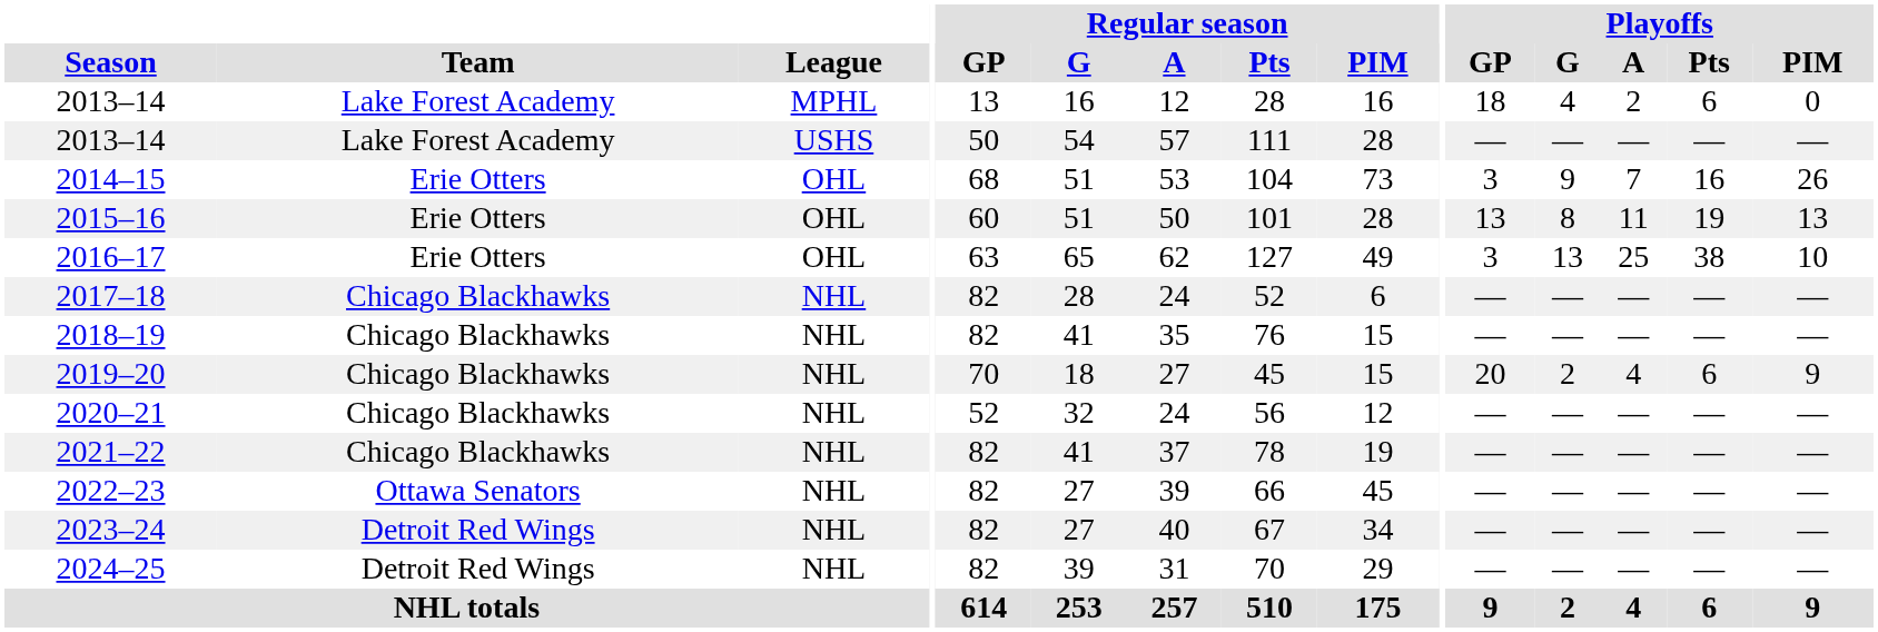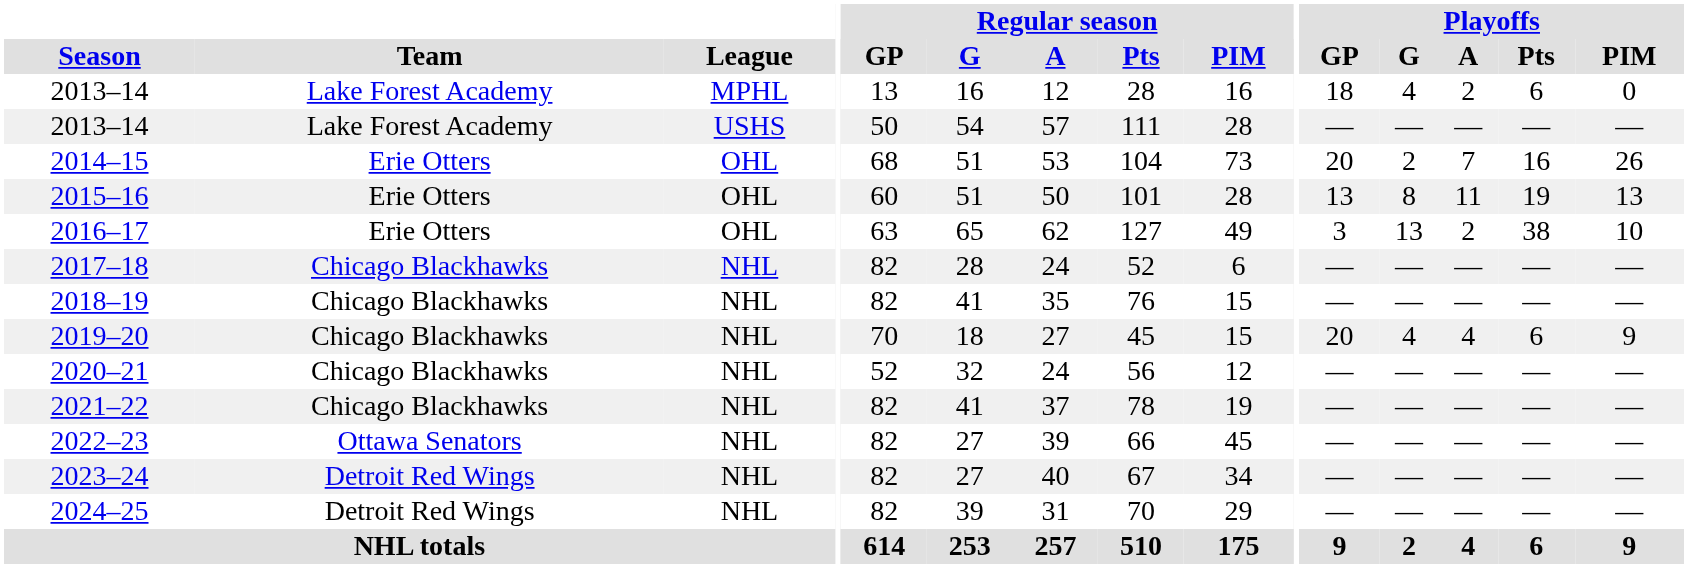 <table border="0" cellpadding="1" cellspacing="0" style="text-align:center; width:60em">
 <tr bgcolor="#e0e0e0">
 <th colspan="3" bgcolor="#ffffff"></th>
 <th rowspan="101" bgcolor="#ffffff"></th>
 <th colspan="5"><a href='#'>Regular season</a></th>
 <th rowspan="101" bgcolor="#ffffff"></th>
 <th colspan="5"><a href='#'>Playoffs</a></th>
 </tr>
 <tr bgcolor="#e0e0e0">
 <th><a href='#'>Season</a></th>
 <th>Team</th>
 <th>League</th>
 <th>GP</th>
 <th><a href='#'>G</a></th>
 <th><a href='#'>A</a></th>
 <th><a href='#'>Pts</a></th>
 <th><a href='#'>PIM</a></th>
 <th>GP</th>
 <th>G</th>
 <th>A</th>
 <th>Pts</th>
 <th>PIM</th>
 </tr>
 <tr>
 <td>2013–14</td>
 <td><a href='#'>Lake Forest Academy</a></td>
 <td><a href='#'>MPHL</a></td>
 <td>13</td>
 <td>16</td>
 <td>12</td>
 <td>28</td>
 <td>16</td>
 <td>18</td>
 <td>4</td>
 <td>2</td>
 <td>6</td>
 <td>0</td>
 </tr>
 <tr bgcolor="#f0f0f0">
 <td>2013–14</td>
 <td>Lake Forest Academy</td>
 <td><a href='#'>USHS</a></td>
 <td>50</td>
 <td>54</td>
 <td>57</td>
 <td>111</td>
 <td>28</td>
 <td>—</td>
 <td>—</td>
 <td>—</td>
 <td>—</td>
 <td>—</td>
 </tr>
 <tr>
 <td><a href='#'>2014–15</a></td>
 <td><a href='#'>Erie Otters</a></td>
 <td><a href='#'>OHL</a></td>
 <td>68</td>
 <td>51</td>
 <td>53</td>
 <td>104</td>
 <td>73</td>
-<td>3</td>
-<td>9</td>
+<td>20</td>
+<td>2</td>
 <td>7</td>
 <td>16</td>
 <td>26</td>
 </tr>
 <tr bgcolor="#f0f0f0">
 <td><a href='#'>2015–16</a></td>
 <td>Erie Otters</td>
 <td>OHL</td>
 <td>60</td>
 <td>51</td>
 <td>50</td>
 <td>101</td>
 <td>28</td>
 <td>13</td>
 <td>8</td>
 <td>11</td>
 <td>19</td>
 <td>13</td>
 </tr>
 <tr>
 <td><a href='#'>2016–17</a></td>
 <td>Erie Otters</td>
 <td>OHL</td>
 <td>63</td>
 <td>65</td>
 <td>62</td>
 <td>127</td>
 <td>49</td>
 <td>3</td>
 <td>13</td>
-<td>25</td>
+<td>2</td>
 <td>38</td>
 <td>10</td>
 </tr>
 <tr bgcolor="#f0f0f0">
 <td><a href='#'>2017–18</a></td>
 <td><a href='#'>Chicago Blackhawks</a></td>
 <td><a href='#'>NHL</a></td>
 <td>82</td>
 <td>28</td>
 <td>24</td>
 <td>52</td>
 <td>6</td>
 <td>—</td>
 <td>—</td>
 <td>—</td>
 <td>—</td>
 <td>—</td>
 </tr>
 <tr>
 <td><a href='#'>2018–19</a></td>
 <td>Chicago Blackhawks</td>
 <td>NHL</td>
 <td>82</td>
 <td>41</td>
 <td>35</td>
 <td>76</td>
 <td>15</td>
 <td>—</td>
 <td>—</td>
 <td>—</td>
 <td>—</td>
 <td>—</td>
 </tr>
 <tr bgcolor="#f0f0f0">
 <td><a href='#'>2019–20</a></td>
 <td>Chicago Blackhawks</td>
 <td>NHL</td>
 <td>70</td>
 <td>18</td>
 <td>27</td>
 <td>45</td>
 <td>15</td>
 <td>20</td>
-<td>2</td>
+<td>4</td>
 <td>4</td>
 <td>6</td>
 <td>9</td>
 </tr>
 <tr>
 <td><a href='#'>2020–21</a></td>
 <td>Chicago Blackhawks</td>
 <td>NHL</td>
 <td>52</td>
 <td>32</td>
 <td>24</td>
 <td>56</td>
 <td>12</td>
 <td>—</td>
 <td>—</td>
 <td>—</td>
 <td>—</td>
 <td>—</td>
 </tr>
 <tr bgcolor="#f0f0f0">
 <td><a href='#'>2021–22</a></td>
 <td>Chicago Blackhawks</td>
 <td>NHL</td>
 <td>82</td>
 <td>41</td>
 <td>37</td>
 <td>78</td>
 <td>19</td>
 <td>—</td>
 <td>—</td>
 <td>—</td>
 <td>—</td>
 <td>—</td>
 </tr>
 <tr>
 <td><a href='#'>2022–23</a></td>
 <td><a href='#'>Ottawa Senators</a></td>
 <td>NHL</td>
 <td>82</td>
 <td>27</td>
 <td>39</td>
 <td>66</td>
 <td>45</td>
 <td>—</td>
 <td>—</td>
 <td>—</td>
 <td>—</td>
 <td>—</td>
 </tr>
 <tr bgcolor="#f0f0f0">
 <td><a href='#'>2023–24</a></td>
 <td><a href='#'>Detroit Red Wings</a></td>
 <td>NHL</td>
 <td>82</td>
 <td>27</td>
 <td>40</td>
 <td>67</td>
 <td>34</td>
 <td>—</td>
 <td>—</td>
 <td>—</td>
 <td>—</td>
 <td>—</td>
 </tr>
 <tr>
 <td><a href='#'>2024–25</a></td>
 <td>Detroit Red Wings</td>
 <td>NHL</td>
 <td>82</td>
 <td>39</td>
 <td>31</td>
 <td>70</td>
 <td>29</td>
 <td>—</td>
 <td>—</td>
 <td>—</td>
 <td>—</td>
 <td>—</td>
 </tr>
 <tr bgcolor="#e0e0e0">
 <th colspan="3">NHL totals</th>
 <th>614</th>
 <th>253</th>
 <th>257</th>
 <th>510</th>
 <th>175</th>
 <th>9</th>
 <th>2</th>
 <th>4</th>
 <th>6</th>
 <th>9</th>
 </tr>
 </table>
